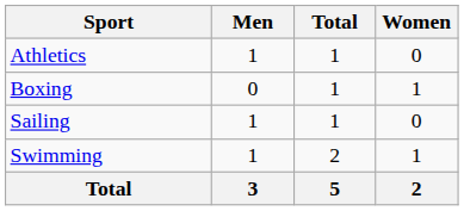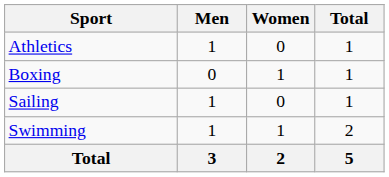 <table class="wikitable sortable" style="text-align:center;">
 <tr>
 <th width=150>Sport</th>
 <th width=55>Men</th>
+<th width=55>Women</th>
 <th width=55>Total</th>
-<th width=55>Women</th>
 </tr>
 <tr>
 <td align=left><a href='#'>Athletics</a></td>
 <td>1</td>
+<td>0</td>
 <td>1</td>
-<td>0</td>
 </tr>
 <tr>
 <td align=left><a href='#'>Boxing</a></td>
 <td>0</td>
 <td>1</td>
 <td>1</td>
 </tr>
 <tr>
 <td align=left><a href='#'>Sailing</a></td>
 <td>1</td>
+<td>0</td>
 <td>1</td>
-<td>0</td>
 </tr>
 <tr>
 <td align=left><a href='#'>Swimming</a></td>
 <td>1</td>
+<td>1</td>
 <td>2</td>
-<td>1</td>
 </tr>
 <tr>
 <th>Total</th>
 <th>3</th>
+<th>2</th>
 <th>5</th>
-<th>2</th>
 </tr>
 </table>
